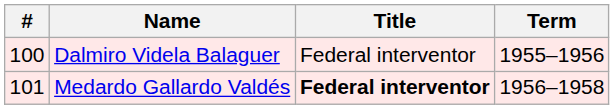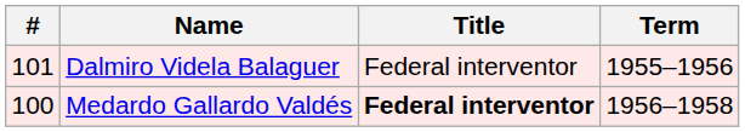 <table class="wikitable">
 <tr>
 <th>#</th>
 <th>Name</th>
 <th>Title</th>
 <th>Term</th>
 </tr>
 <tr bgcolor=#FFE8E8>
-<td>100</td>
+<td>101</td>
 <td><a href='#'>Dalmiro Videla Balaguer</a></td>
 <td>Federal interventor</td>
 <td>1955–1956</td>
 </tr>
 <tr bgcolor=#FFE8E8>
-<td>101</td>
+<td>100</td>
 <td><a href='#'>Medardo Gallardo Valdés</a></td>
 <td><strong>Federal interventor</strong></td>
 <td>1956–1958</td>
 </tr>
 </table>
